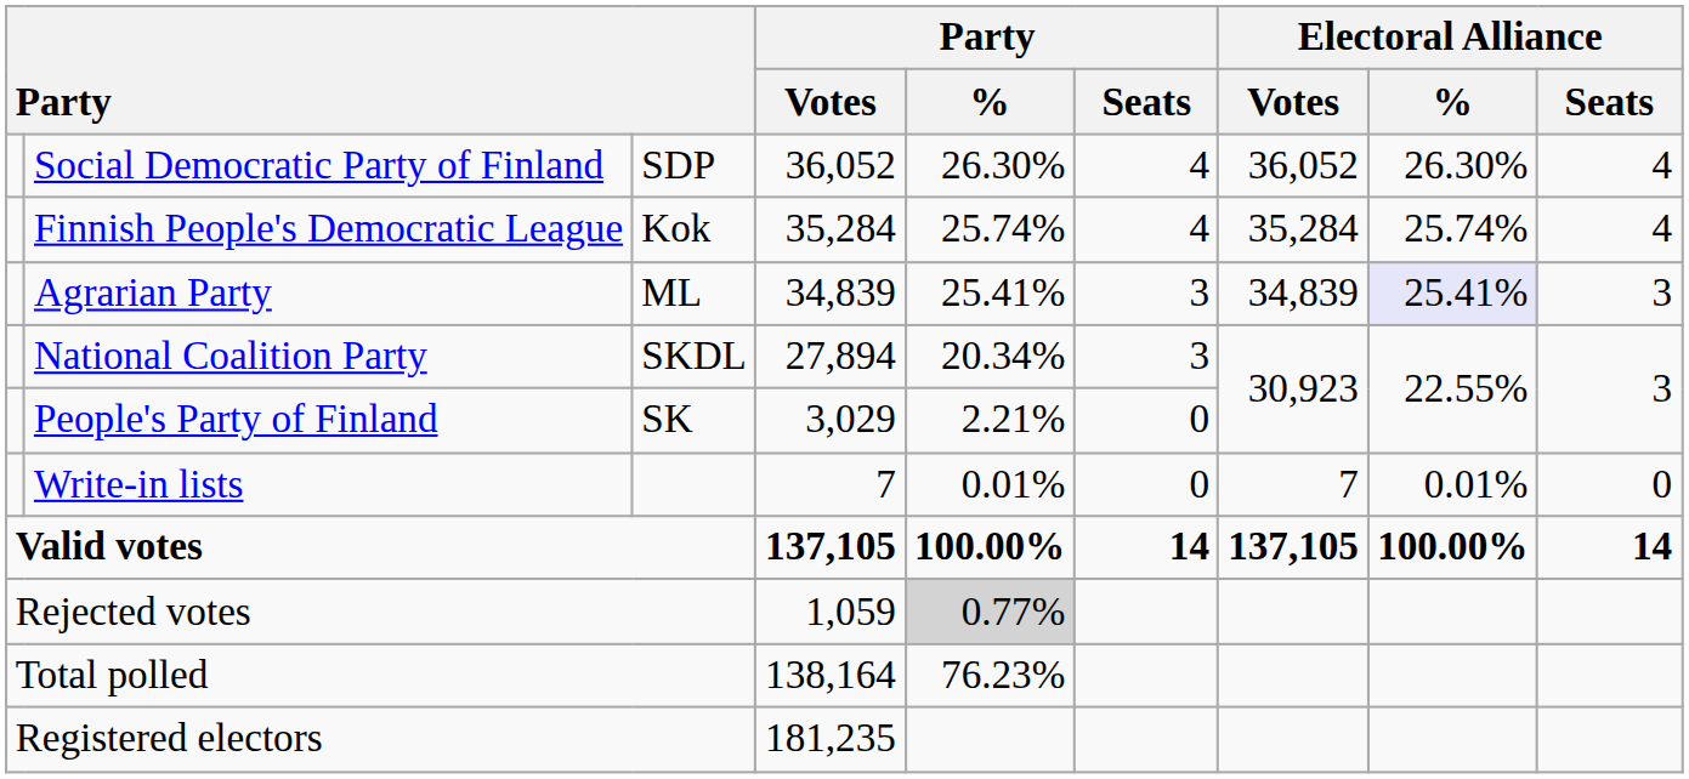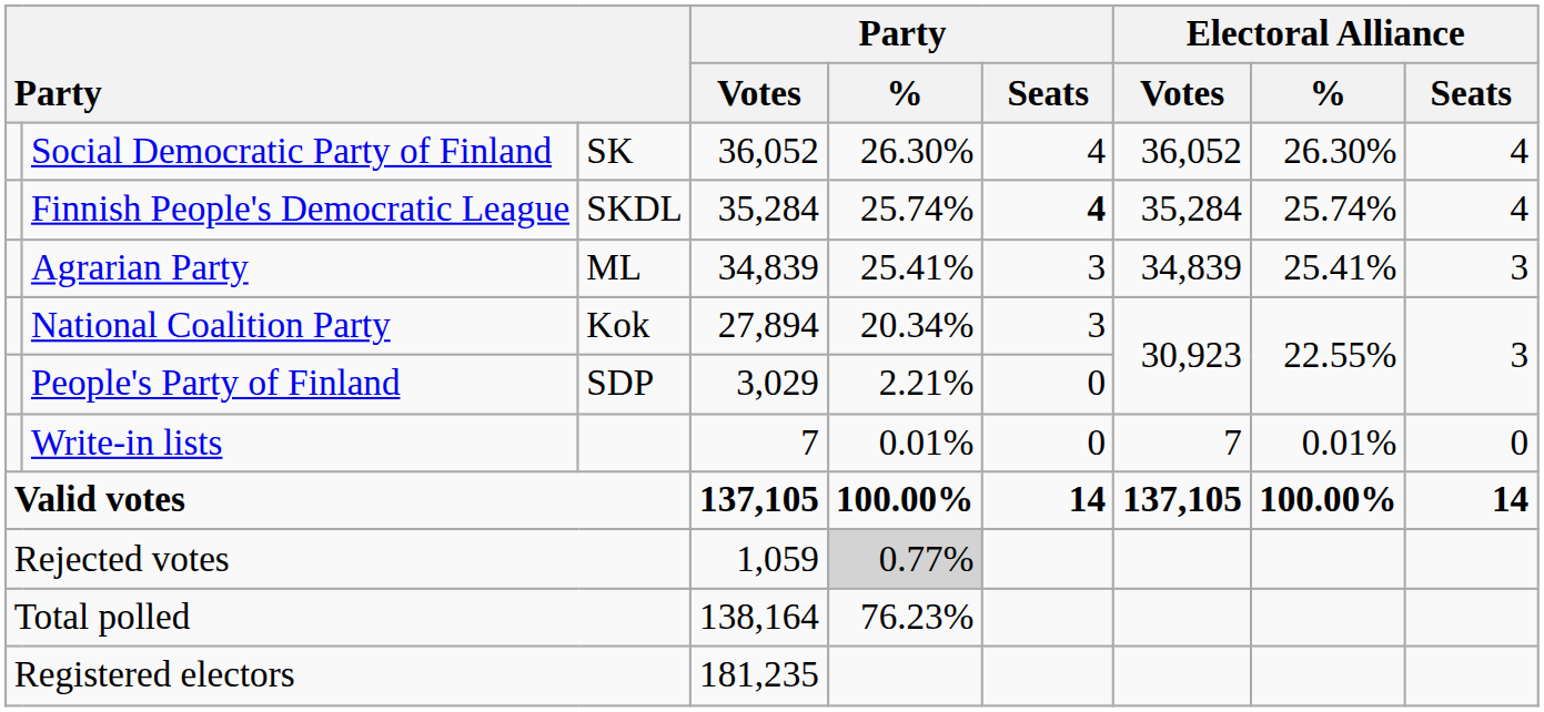 <table class="wikitable" border="1" style="text-align:right;">
 <tr>
 <th style="text-align:left;" valign=bottom rowspan=2 colspan=3>Party</th>
 <th colspan=3>Party</th>
 <th colspan=3>Electoral Alliance</th>
 </tr>
 <tr>
 <th align=center valign=bottom width="50">Votes</th>
 <th align=center valign=bottom width="50">%</th>
 <th align=center valign=bottom width="50">Seats</th>
 <th align=center valign=bottom width="50">Votes</th>
 <th align=center valign=bottom width="50">%</th>
 <th align=center valign=bottom width="50">Seats</th>
 </tr>
 <tr>
 <td></td>
 <td align=left style="white-space: nowrap;"><a href='#'>Social Democratic Party of Finland</a></td>
-<td align=left>SDP</td>
+<td align=left>SK</td>
 <td>36,052</td>
 <td>26.30%</td>
 <td>4</td>
 <td>36,052</td>
 <td>26.30%</td>
 <td>4</td>
 </tr>
 <tr>
 <td></td>
 <td align=left><a href='#'>Finnish People's Democratic League</a></td>
-<td align=left>Kok</td>
+<td align=left>SKDL</td>
 <td>35,284</td>
 <td>25.74%</td>
-<td>4</td>
+<td><strong>4</strong></td>
 <td>35,284</td>
 <td>25.74%</td>
 <td>4</td>
 </tr>
 <tr>
 <td></td>
 <td align=left><a href='#'>Agrarian Party</a></td>
 <td align=left>ML</td>
 <td>34,839</td>
 <td>25.41%</td>
 <td>3</td>
 <td>34,839</td>
-<td style="background: lavender;">25.41%</td>
+<td>25.41%</td>
 <td>3</td>
 </tr>
 <tr>
 <td></td>
 <td align=left><a href='#'>National Coalition Party</a></td>
-<td align=left>SKDL</td>
+<td align=left>Kok</td>
 <td>27,894</td>
 <td>20.34%</td>
 <td>3</td>
 <td rowspan=2>30,923</td>
 <td rowspan=2>22.55%</td>
 <td rowspan=2>3</td>
 </tr>
 <tr>
 <td></td>
 <td align=left><a href='#'>People's Party of Finland</a></td>
-<td align=left>SK</td>
+<td align=left>SDP</td>
 <td>3,029</td>
 <td>2.21%</td>
 <td>0</td>
 </tr>
 <tr>
 <td></td>
 <td align=left><a href='#'>Write-in lists</a></td>
 <td align=left></td>
 <td>7</td>
 <td>0.01%</td>
 <td>0</td>
 <td>7</td>
 <td>0.01%</td>
 <td>0</td>
 </tr>
 <tr style="font-weight:bold">
 <td align=left colspan=3>Valid votes</td>
 <td>137,105</td>
 <td>100.00%</td>
 <td>14</td>
 <td>137,105</td>
 <td>100.00%</td>
 <td>14</td>
 </tr>
 <tr>
 <td align=left colspan=3>Rejected votes</td>
 <td>1,059</td>
 <td style="background: lightgrey;">0.77%</td>
 <td></td>
 <td></td>
 <td></td>
 <td></td>
 </tr>
 <tr>
 <td align=left colspan=3>Total polled</td>
 <td>138,164</td>
 <td>76.23%</td>
 <td></td>
 <td></td>
 <td></td>
 <td></td>
 </tr>
 <tr>
 <td align=left colspan=3>Registered electors</td>
 <td>181,235</td>
 <td></td>
 <td></td>
 <td></td>
 <td></td>
 <td></td>
 </tr>
 </table>
